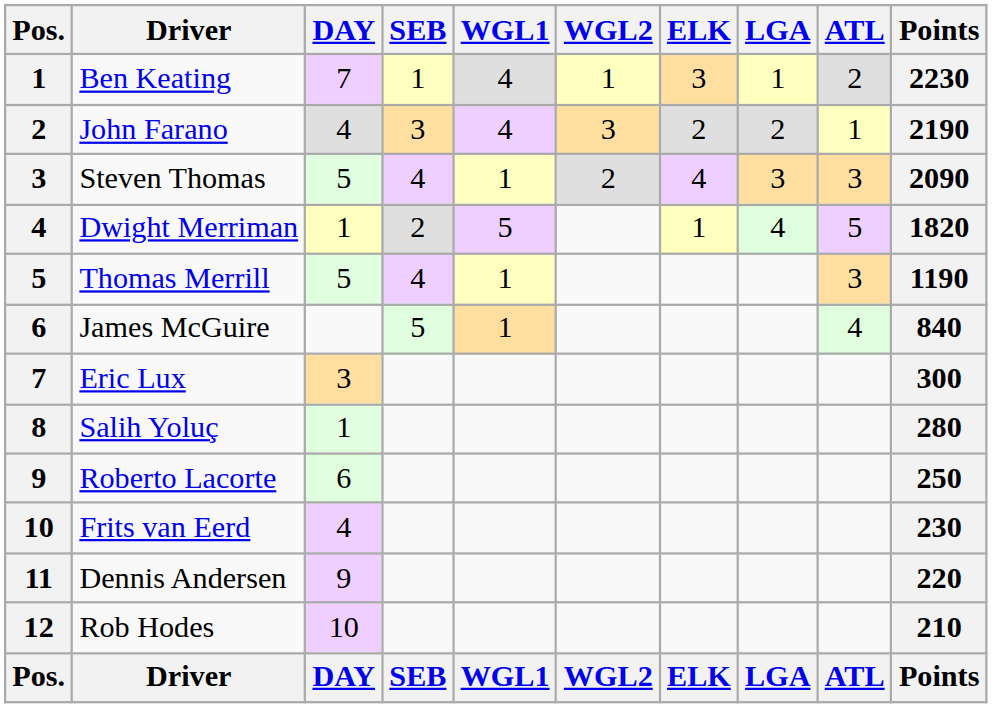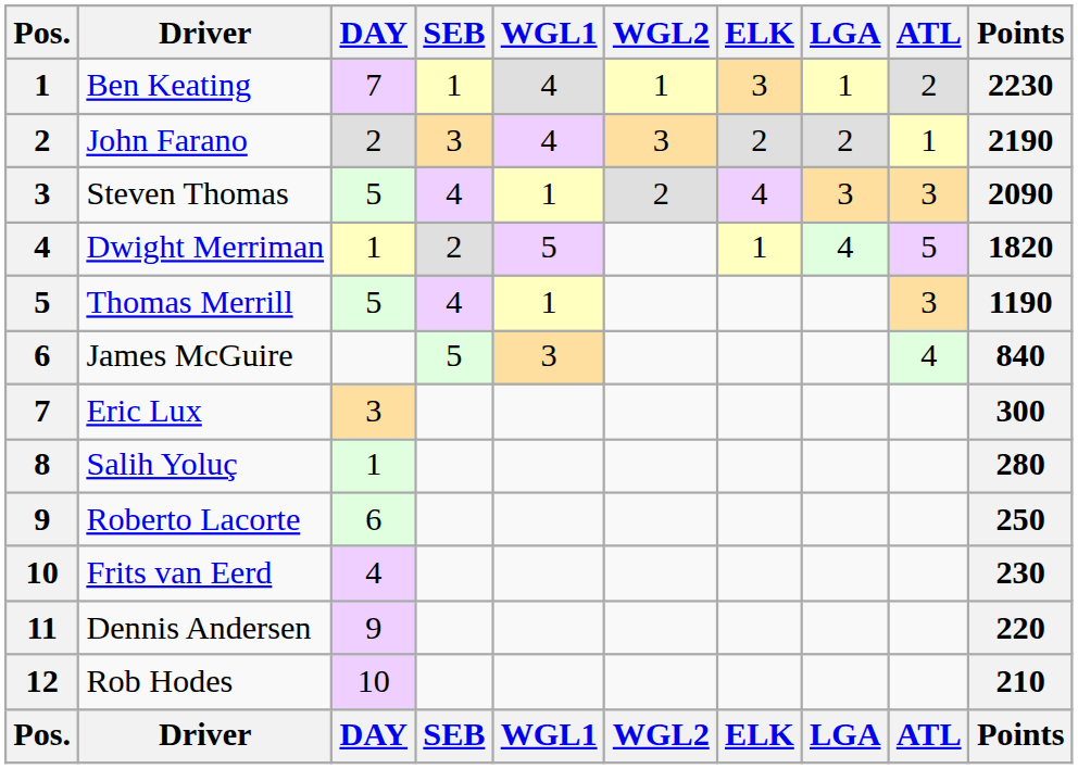 <table class="wikitable" style="font-size:85%;">
 <tr>
 <th>Pos.</th>
 <th>Driver</th>
 <th><a href='#'>DAY</a></th>
 <th><a href='#'>SEB</a></th>
 <th><a href='#'>WGL1</a></th>
 <th><a href='#'>WGL2</a></th>
 <th><a href='#'>ELK</a></th>
 <th><a href='#'>LGA</a></th>
 <th><a href='#'>ATL</a></th>
 <th>Points</th>
 </tr>
 <tr>
 <th>1</th>
 <td> <a href='#'>Ben Keating</a></td>
 <td style="background:#efcfff;" align="center">7</td>
 <td style="background:#ffffbf;" align="center">1</td>
 <td style="background:#dfdfdf;" align="center">4</td>
 <td style="background:#ffffbf;" align="center">1</td>
 <td style="background:#ffdf9f;" align="center">3</td>
 <td style="background:#ffffbf;" align="center">1</td>
 <td style="background:#dfdfdf;" align="center">2</td>
 <th>2230</th>
 </tr>
 <tr>
 <th>2</th>
 <td> <a href='#'>John Farano</a></td>
-<td style="background:#dfdfdf;" align="center">4</td>
+<td style="background:#dfdfdf;" align="center">2</td>
 <td style="background:#ffdf9f;" align="center">3</td>
 <td style="background:#efcfff;" align="center">4</td>
 <td style="background:#ffdf9f;" align="center">3</td>
 <td style="background:#dfdfdf;" align="center">2</td>
 <td style="background:#dfdfdf;" align="center">2</td>
 <td style="background:#ffffbf;" align="center">1</td>
 <th>2190</th>
 </tr>
 <tr>
 <th>3</th>
 <td> Steven Thomas</td>
 <td style="background:#dfffdf;" align="center">5</td>
 <td style="background:#efcfff;" align="center">4</td>
 <td style="background:#ffffbf;" align="center">1</td>
 <td style="background:#dfdfdf;" align="center">2</td>
 <td style="background:#efcfff;" align="center">4</td>
 <td style="background:#ffdf9f;" align="center">3</td>
 <td style="background:#ffdf9f;" align="center">3</td>
 <th>2090</th>
 </tr>
 <tr>
 <th>4</th>
 <td> <a href='#'>Dwight Merriman</a></td>
 <td style="background:#ffffbf;" align="center">1</td>
 <td style="background:#dfdfdf;" align="center">2</td>
 <td style="background:#efcfff;" align="center">5</td>
 <td></td>
 <td style="background:#ffffbf;" align="center">1</td>
 <td style="background:#dfffdf;" align="center">4</td>
 <td style="background:#efcfff;" align="center">5</td>
 <th>1820</th>
 </tr>
 <tr>
 <th>5</th>
 <td> <a href='#'>Thomas Merrill</a></td>
 <td style="background:#dfffdf;" align="center">5</td>
 <td style="background:#efcfff;" align="center">4</td>
 <td style="background:#ffffbf;" align="center">1</td>
 <td></td>
 <td></td>
 <td></td>
 <td style="background:#ffdf9f;" align="center">3</td>
 <th>1190</th>
 </tr>
 <tr>
 <th>6</th>
 <td> James McGuire</td>
 <td></td>
 <td style="background:#dfffdf;" align="center">5</td>
-<td style="background:#ffdf9f;" align="center">1</td>
+<td style="background:#ffdf9f;" align="center">3</td>
 <td></td>
 <td></td>
 <td></td>
 <td style="background:#dfffdf;" align="center">4</td>
 <th>840</th>
 </tr>
 <tr>
 <th>7</th>
 <td> <a href='#'>Eric Lux</a></td>
 <td style="background:#ffdf9f;" align="center">3</td>
 <td></td>
 <td></td>
 <td></td>
 <td></td>
 <td></td>
 <td></td>
 <th>300</th>
 </tr>
 <tr>
 <th>8</th>
 <td> <a href='#'>Salih Yoluç</a></td>
 <td style="background:#dfffdf;" align="center">1</td>
 <td></td>
 <td></td>
 <td></td>
 <td></td>
 <td></td>
 <td></td>
 <th>280</th>
 </tr>
 <tr>
 <th>9</th>
 <td> <a href='#'>Roberto Lacorte</a></td>
 <td style="background:#dfffdf;" align="center">6</td>
 <td></td>
 <td></td>
 <td></td>
 <td></td>
 <td></td>
 <td></td>
 <th>250</th>
 </tr>
 <tr>
 <th>10</th>
 <td> <a href='#'>Frits van Eerd</a></td>
 <td style="background:#efcfff;" align="center">4</td>
 <td></td>
 <td></td>
 <td></td>
 <td></td>
 <td></td>
 <td></td>
 <th>230</th>
 </tr>
 <tr>
 <th>11</th>
 <td> Dennis Andersen</td>
 <td style="background:#efcfff;" align="center">9</td>
 <td></td>
 <td></td>
 <td></td>
 <td></td>
 <td></td>
 <td></td>
 <th>220</th>
 </tr>
 <tr>
 <th>12</th>
 <td> Rob Hodes</td>
 <td style="background:#efcfff;" align="center">10</td>
 <td></td>
 <td></td>
 <td></td>
 <td></td>
 <td></td>
 <td></td>
 <th>210</th>
 </tr>
 <tr>
 <th>Pos.</th>
 <th>Driver</th>
 <th><a href='#'>DAY</a></th>
 <th><a href='#'>SEB</a></th>
 <th><a href='#'>WGL1</a></th>
 <th><a href='#'>WGL2</a></th>
 <th><a href='#'>ELK</a></th>
 <th><a href='#'>LGA</a></th>
 <th><a href='#'>ATL</a></th>
 <th>Points</th>
 </tr>
 </table>
